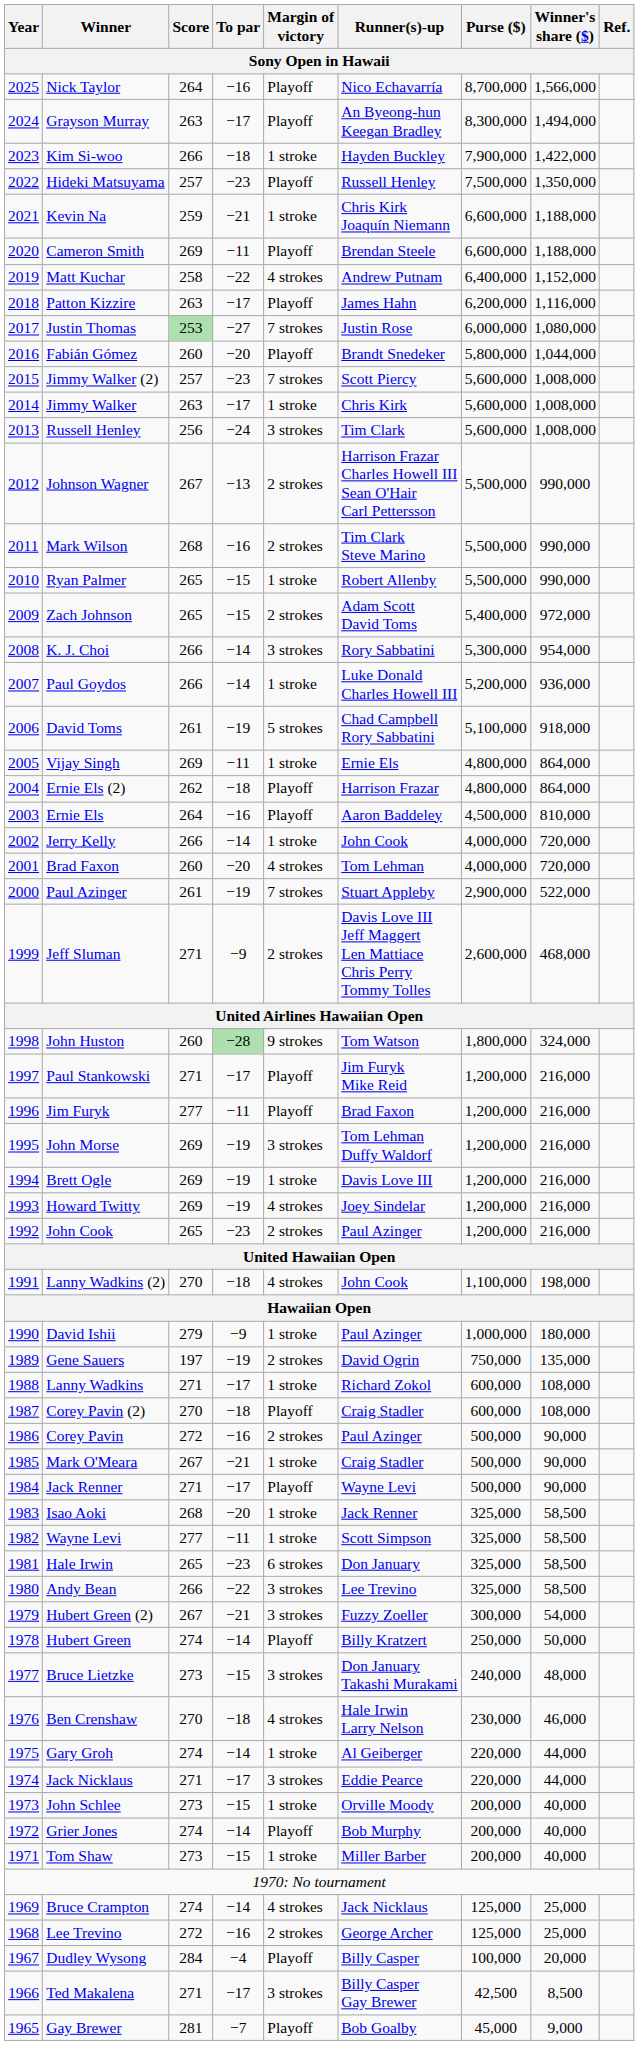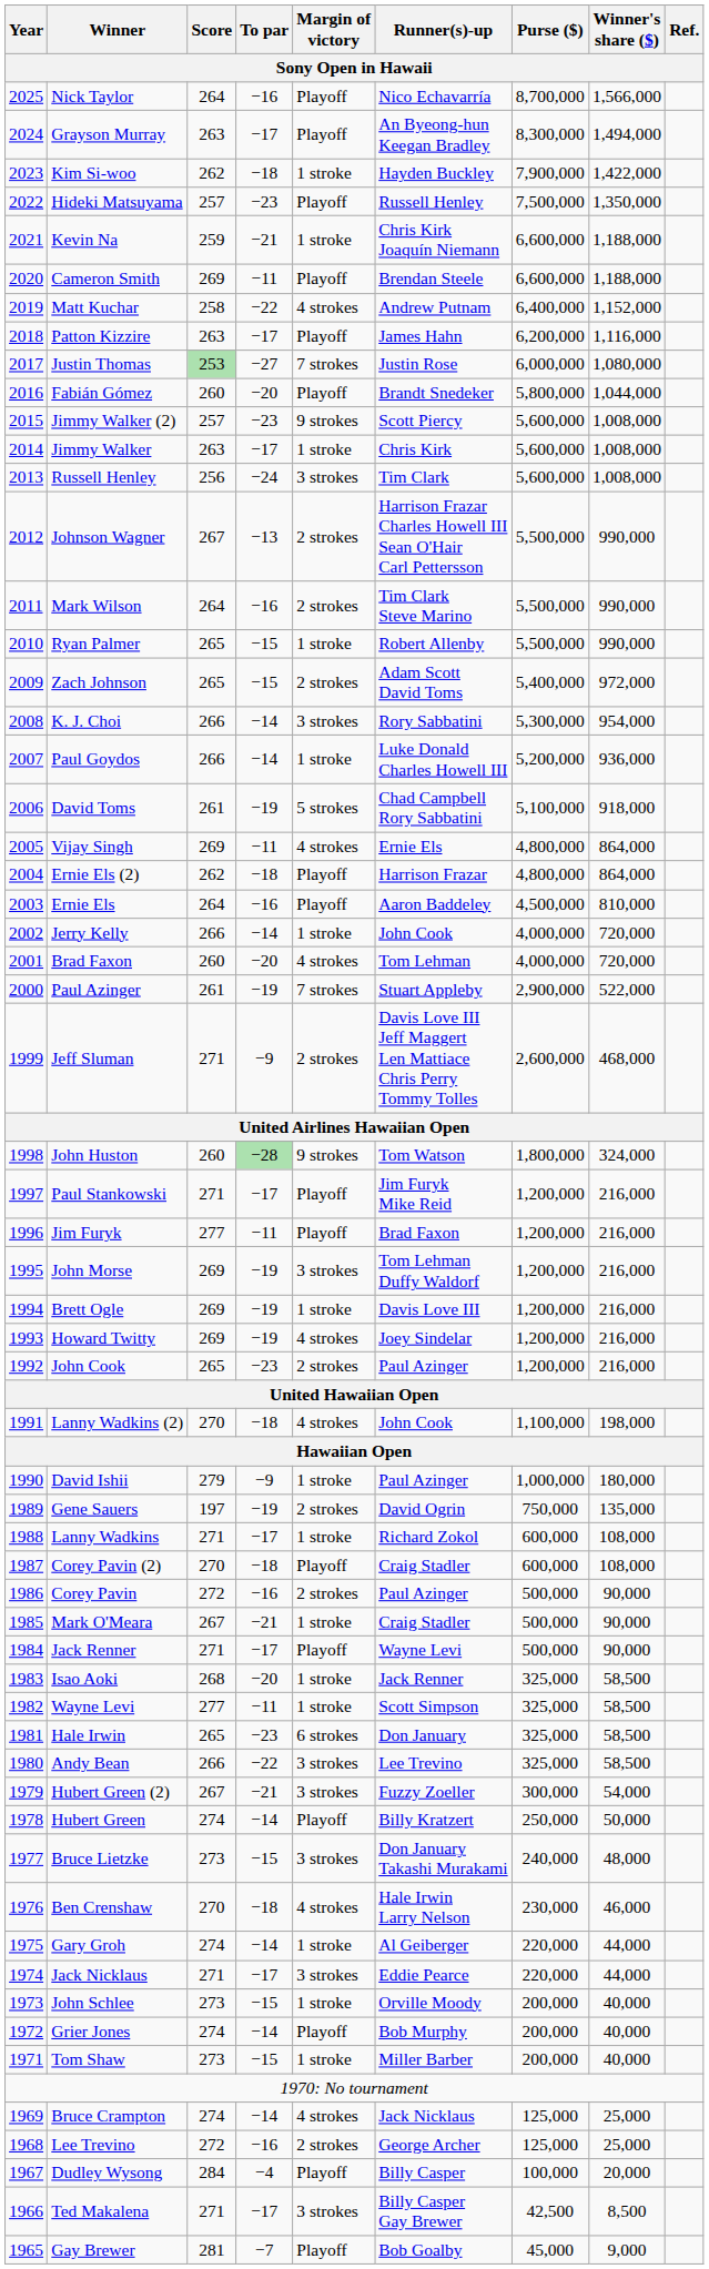 <table class="wikitable" style="font-size:95%">
 <tr>
 <th>Year</th>
 <th>Winner</th>
 <th>Score</th>
 <th>To par</th>
 <th>Margin of<br>victory</th>
 <th>Runner(s)-up</th>
 <th>Purse ($)</th>
 <th>Winner's<br>share (<a href='#'>$</a>)</th>
 <th>Ref.</th>
 </tr>
 <tr>
 <th colspan=9>Sony Open in Hawaii</th>
 </tr>
 <tr>
 <td><a href='#'>2025</a></td>
 <td> <a href='#'>Nick Taylor</a></td>
 <td align=center>264</td>
 <td align=center>−16</td>
 <td>Playoff</td>
 <td> <a href='#'>Nico Echavarría</a></td>
 <td align=center>8,700,000</td>
 <td align=center>1,566,000</td>
 <td></td>
 </tr>
 <tr>
 <td><a href='#'>2024</a></td>
 <td> <a href='#'>Grayson Murray</a></td>
 <td align=center>263</td>
 <td align=center>−17</td>
 <td>Playoff</td>
 <td> <a href='#'>An Byeong-hun</a><br> <a href='#'>Keegan Bradley</a></td>
 <td align=center>8,300,000</td>
 <td align=center>1,494,000</td>
 <td></td>
 </tr>
 <tr>
 <td><a href='#'>2023</a></td>
 <td> <a href='#'>Kim Si-woo</a></td>
-<td align=center>266</td>
+<td align=center>262</td>
 <td align=center>−18</td>
 <td>1 stroke</td>
 <td> <a href='#'>Hayden Buckley</a></td>
 <td align=center>7,900,000</td>
 <td align=center>1,422,000</td>
 <td></td>
 </tr>
 <tr>
 <td><a href='#'>2022</a></td>
 <td> <a href='#'>Hideki Matsuyama</a></td>
 <td align=center>257</td>
 <td align=center>−23</td>
 <td>Playoff</td>
 <td> <a href='#'>Russell Henley</a></td>
 <td align=center>7,500,000</td>
 <td align=center>1,350,000</td>
 <td></td>
 </tr>
 <tr>
 <td><a href='#'>2021</a></td>
 <td> <a href='#'>Kevin Na</a></td>
 <td align=center>259</td>
 <td align=center>−21</td>
 <td>1 stroke</td>
 <td> <a href='#'>Chris Kirk</a><br> <a href='#'>Joaquín Niemann</a></td>
 <td align=center>6,600,000</td>
 <td align=center>1,188,000</td>
 <td></td>
 </tr>
 <tr>
 <td><a href='#'>2020</a></td>
 <td> <a href='#'>Cameron Smith</a></td>
 <td align=center>269</td>
 <td align=center>−11</td>
 <td>Playoff</td>
 <td> <a href='#'>Brendan Steele</a></td>
 <td align=center>6,600,000</td>
 <td align=center>1,188,000</td>
 <td></td>
 </tr>
 <tr>
 <td><a href='#'>2019</a></td>
 <td> <a href='#'>Matt Kuchar</a></td>
 <td align=center>258</td>
 <td align=center>−22</td>
 <td>4 strokes</td>
 <td> <a href='#'>Andrew Putnam</a></td>
 <td align=center>6,400,000</td>
 <td align=center>1,152,000</td>
 <td></td>
 </tr>
 <tr>
 <td><a href='#'>2018</a></td>
 <td> <a href='#'>Patton Kizzire</a></td>
 <td align=center>263</td>
 <td align=center>−17</td>
 <td>Playoff</td>
 <td> <a href='#'>James Hahn</a></td>
 <td align=center>6,200,000</td>
 <td align=center>1,116,000</td>
 <td></td>
 </tr>
 <tr>
 <td><a href='#'>2017</a></td>
 <td> <a href='#'>Justin Thomas</a></td>
 <td style="text-align: center; background: #ACE1AF">253</td>
 <td align=center>−27</td>
 <td>7 strokes</td>
 <td> <a href='#'>Justin Rose</a></td>
 <td align=center>6,000,000</td>
 <td align=center>1,080,000</td>
 <td></td>
 </tr>
 <tr>
 <td><a href='#'>2016</a></td>
 <td> <a href='#'>Fabián Gómez</a></td>
 <td align=center>260</td>
 <td align=center>−20</td>
 <td>Playoff</td>
 <td> <a href='#'>Brandt Snedeker</a></td>
 <td align=center>5,800,000</td>
 <td align=center>1,044,000</td>
 <td></td>
 </tr>
 <tr>
 <td><a href='#'>2015</a></td>
 <td> <a href='#'>Jimmy Walker</a> (2)</td>
 <td align=center>257</td>
 <td align=center>−23</td>
-<td>7 strokes</td>
+<td>9 strokes</td>
 <td> <a href='#'>Scott Piercy</a></td>
 <td align=center>5,600,000</td>
 <td align=center>1,008,000</td>
 <td></td>
 </tr>
 <tr>
 <td><a href='#'>2014</a></td>
 <td> <a href='#'>Jimmy Walker</a></td>
 <td align=center>263</td>
 <td align=center>−17</td>
 <td>1 stroke</td>
 <td> <a href='#'>Chris Kirk</a></td>
 <td align=center>5,600,000</td>
 <td align=center>1,008,000</td>
 <td></td>
 </tr>
 <tr>
 <td><a href='#'>2013</a></td>
 <td> <a href='#'>Russell Henley</a></td>
 <td align=center>256</td>
 <td align=center>−24</td>
 <td>3 strokes</td>
 <td> <a href='#'>Tim Clark</a></td>
 <td align=center>5,600,000</td>
 <td align=center>1,008,000</td>
 <td></td>
 </tr>
 <tr>
 <td><a href='#'>2012</a></td>
 <td> <a href='#'>Johnson Wagner</a></td>
 <td align=center>267</td>
 <td align=center>−13</td>
 <td>2 strokes</td>
 <td> <a href='#'>Harrison Frazar</a><br> <a href='#'>Charles Howell III</a><br> <a href='#'>Sean O'Hair</a><br> <a href='#'>Carl Pettersson</a></td>
 <td align=center>5,500,000</td>
 <td align=center>990,000</td>
 <td></td>
 </tr>
 <tr>
 <td><a href='#'>2011</a></td>
 <td> <a href='#'>Mark Wilson</a></td>
-<td align=center>268</td>
+<td align=center>264</td>
 <td align=center>−16</td>
 <td>2 strokes</td>
 <td> <a href='#'>Tim Clark</a><br> <a href='#'>Steve Marino</a></td>
 <td align=center>5,500,000</td>
 <td align=center>990,000</td>
 <td></td>
 </tr>
 <tr>
 <td><a href='#'>2010</a></td>
 <td> <a href='#'>Ryan Palmer</a></td>
 <td align=center>265</td>
 <td align=center>−15</td>
 <td>1 stroke</td>
 <td> <a href='#'>Robert Allenby</a></td>
 <td align=center>5,500,000</td>
 <td align=center>990,000</td>
 <td></td>
 </tr>
 <tr>
 <td><a href='#'>2009</a></td>
 <td> <a href='#'>Zach Johnson</a></td>
 <td align=center>265</td>
 <td align=center>−15</td>
 <td>2 strokes</td>
 <td> <a href='#'>Adam Scott</a><br> <a href='#'>David Toms</a></td>
 <td align=center>5,400,000</td>
 <td align=center>972,000</td>
 <td></td>
 </tr>
 <tr>
 <td><a href='#'>2008</a></td>
 <td> <a href='#'>K. J. Choi</a></td>
 <td align=center>266</td>
 <td align=center>−14</td>
 <td>3 strokes</td>
 <td> <a href='#'>Rory Sabbatini</a></td>
 <td align=center>5,300,000</td>
 <td align=center>954,000</td>
 <td></td>
 </tr>
 <tr>
 <td><a href='#'>2007</a></td>
 <td> <a href='#'>Paul Goydos</a></td>
 <td align=center>266</td>
 <td align=center>−14</td>
 <td>1 stroke</td>
 <td> <a href='#'>Luke Donald</a><br> <a href='#'>Charles Howell III</a></td>
 <td align=center>5,200,000</td>
 <td align=center>936,000</td>
 <td></td>
 </tr>
 <tr>
 <td><a href='#'>2006</a></td>
 <td> <a href='#'>David Toms</a></td>
 <td align=center>261</td>
 <td align=center>−19</td>
 <td>5 strokes</td>
 <td> <a href='#'>Chad Campbell</a><br> <a href='#'>Rory Sabbatini</a></td>
 <td align=center>5,100,000</td>
 <td align=center>918,000</td>
 <td></td>
 </tr>
 <tr>
 <td><a href='#'>2005</a></td>
 <td> <a href='#'>Vijay Singh</a></td>
 <td align=center>269</td>
 <td align=center>−11</td>
-<td>1 stroke</td>
+<td>4 strokes</td>
 <td> <a href='#'>Ernie Els</a></td>
 <td align=center>4,800,000</td>
 <td align=center>864,000</td>
 <td></td>
 </tr>
 <tr>
 <td><a href='#'>2004</a></td>
 <td> <a href='#'>Ernie Els</a> (2)</td>
 <td align=center>262</td>
 <td align=center>−18</td>
 <td>Playoff</td>
 <td> <a href='#'>Harrison Frazar</a></td>
 <td align=center>4,800,000</td>
 <td align=center>864,000</td>
 <td></td>
 </tr>
 <tr>
 <td><a href='#'>2003</a></td>
 <td> <a href='#'>Ernie Els</a></td>
 <td align=center>264</td>
 <td align=center>−16</td>
 <td>Playoff</td>
 <td> <a href='#'>Aaron Baddeley</a></td>
 <td align=center>4,500,000</td>
 <td align=center>810,000</td>
 <td></td>
 </tr>
 <tr>
 <td><a href='#'>2002</a></td>
 <td> <a href='#'>Jerry Kelly</a></td>
 <td align=center>266</td>
 <td align=center>−14</td>
 <td>1 stroke</td>
 <td> <a href='#'>John Cook</a></td>
 <td align=center>4,000,000</td>
 <td align=center>720,000</td>
 <td></td>
 </tr>
 <tr>
 <td><a href='#'>2001</a></td>
 <td> <a href='#'>Brad Faxon</a></td>
 <td align=center>260</td>
 <td align=center>−20</td>
 <td>4 strokes</td>
 <td> <a href='#'>Tom Lehman</a></td>
 <td align=center>4,000,000</td>
 <td align=center>720,000</td>
 <td></td>
 </tr>
 <tr>
 <td><a href='#'>2000</a></td>
 <td> <a href='#'>Paul Azinger</a></td>
 <td align=center>261</td>
 <td align=center>−19</td>
 <td>7 strokes</td>
 <td> <a href='#'>Stuart Appleby</a></td>
 <td align=center>2,900,000</td>
 <td align=center>522,000</td>
 <td></td>
 </tr>
 <tr>
 <td><a href='#'>1999</a></td>
 <td> <a href='#'>Jeff Sluman</a></td>
 <td align=center>271</td>
 <td align=center>−9</td>
 <td>2 strokes</td>
 <td> <a href='#'>Davis Love III</a><br> <a href='#'>Jeff Maggert</a><br> <a href='#'>Len Mattiace</a><br> <a href='#'>Chris Perry</a><br> <a href='#'>Tommy Tolles</a></td>
 <td align=center>2,600,000</td>
 <td align=center>468,000</td>
 <td></td>
 </tr>
 <tr>
 <th colspan=9>United Airlines Hawaiian Open</th>
 </tr>
 <tr>
 <td><a href='#'>1998</a></td>
 <td> <a href='#'>John Huston</a></td>
 <td align=center>260</td>
 <td style="text-align: center; background: #ACE1AF">−28</td>
 <td>9 strokes</td>
 <td> <a href='#'>Tom Watson</a></td>
 <td align=center>1,800,000</td>
 <td align=center>324,000</td>
 <td></td>
 </tr>
 <tr>
 <td><a href='#'>1997</a></td>
 <td> <a href='#'>Paul Stankowski</a></td>
 <td align=center>271</td>
 <td align=center>−17</td>
 <td>Playoff</td>
 <td> <a href='#'>Jim Furyk</a><br> <a href='#'>Mike Reid</a></td>
 <td align=center>1,200,000</td>
 <td align=center>216,000</td>
 <td></td>
 </tr>
 <tr>
 <td><a href='#'>1996</a></td>
 <td> <a href='#'>Jim Furyk</a></td>
 <td align=center>277</td>
 <td align=center>−11</td>
 <td>Playoff</td>
 <td> <a href='#'>Brad Faxon</a></td>
 <td align=center>1,200,000</td>
 <td align=center>216,000</td>
 <td></td>
 </tr>
 <tr>
 <td><a href='#'>1995</a></td>
 <td> <a href='#'>John Morse</a></td>
 <td align=center>269</td>
 <td align=center>−19</td>
 <td>3 strokes</td>
 <td> <a href='#'>Tom Lehman</a><br> <a href='#'>Duffy Waldorf</a></td>
 <td align=center>1,200,000</td>
 <td align=center>216,000</td>
 <td></td>
 </tr>
 <tr>
 <td><a href='#'>1994</a></td>
 <td> <a href='#'>Brett Ogle</a></td>
 <td align=center>269</td>
 <td align=center>−19</td>
 <td>1 stroke</td>
 <td> <a href='#'>Davis Love III</a></td>
 <td align=center>1,200,000</td>
 <td align=center>216,000</td>
 <td></td>
 </tr>
 <tr>
 <td><a href='#'>1993</a></td>
 <td> <a href='#'>Howard Twitty</a></td>
 <td align=center>269</td>
 <td align=center>−19</td>
 <td>4 strokes</td>
 <td> <a href='#'>Joey Sindelar</a></td>
 <td align=center>1,200,000</td>
 <td align=center>216,000</td>
 <td></td>
 </tr>
 <tr>
 <td><a href='#'>1992</a></td>
 <td> <a href='#'>John Cook</a></td>
 <td align=center>265</td>
 <td align=center>−23</td>
 <td>2 strokes</td>
 <td> <a href='#'>Paul Azinger</a></td>
 <td align=center>1,200,000</td>
 <td align=center>216,000</td>
 <td></td>
 </tr>
 <tr>
 <th colspan=9>United Hawaiian Open</th>
 </tr>
 <tr>
 <td><a href='#'>1991</a></td>
 <td> <a href='#'>Lanny Wadkins</a> (2)</td>
 <td align=center>270</td>
 <td align=center>−18</td>
 <td>4 strokes</td>
 <td> <a href='#'>John Cook</a></td>
 <td align=center>1,100,000</td>
 <td align=center>198,000</td>
 <td></td>
 </tr>
 <tr>
 <th colspan=9>Hawaiian Open</th>
 </tr>
 <tr>
 <td><a href='#'>1990</a></td>
 <td> <a href='#'>David Ishii</a></td>
 <td align=center>279</td>
 <td align=center>−9</td>
 <td>1 stroke</td>
 <td> <a href='#'>Paul Azinger</a></td>
 <td align=center>1,000,000</td>
 <td align=center>180,000</td>
 <td></td>
 </tr>
 <tr>
 <td><a href='#'>1989</a></td>
 <td> <a href='#'>Gene Sauers</a></td>
 <td align=center>197</td>
 <td align=center>−19</td>
 <td>2 strokes</td>
 <td> <a href='#'>David Ogrin</a></td>
 <td align=center>750,000</td>
 <td align=center>135,000</td>
 <td></td>
 </tr>
 <tr>
 <td><a href='#'>1988</a></td>
 <td> <a href='#'>Lanny Wadkins</a></td>
 <td align=center>271</td>
 <td align=center>−17</td>
 <td>1 stroke</td>
 <td> <a href='#'>Richard Zokol</a></td>
 <td align=center>600,000</td>
 <td align=center>108,000</td>
 <td></td>
 </tr>
 <tr>
 <td><a href='#'>1987</a></td>
 <td> <a href='#'>Corey Pavin</a> (2)</td>
 <td align=center>270</td>
 <td align=center>−18</td>
 <td>Playoff</td>
 <td> <a href='#'>Craig Stadler</a></td>
 <td align=center>600,000</td>
 <td align=center>108,000</td>
 <td></td>
 </tr>
 <tr>
 <td><a href='#'>1986</a></td>
 <td> <a href='#'>Corey Pavin</a></td>
 <td align=center>272</td>
 <td align=center>−16</td>
 <td>2 strokes</td>
 <td> <a href='#'>Paul Azinger</a></td>
 <td align=center>500,000</td>
 <td align=center>90,000</td>
 <td></td>
 </tr>
 <tr>
 <td><a href='#'>1985</a></td>
 <td> <a href='#'>Mark O'Meara</a></td>
 <td align=center>267</td>
 <td align=center>−21</td>
 <td>1 stroke</td>
 <td> <a href='#'>Craig Stadler</a></td>
 <td align=center>500,000</td>
 <td align=center>90,000</td>
 <td></td>
 </tr>
 <tr>
 <td><a href='#'>1984</a></td>
 <td> <a href='#'>Jack Renner</a></td>
 <td align=center>271</td>
 <td align=center>−17</td>
 <td>Playoff</td>
 <td> <a href='#'>Wayne Levi</a></td>
 <td align=center>500,000</td>
 <td align=center>90,000</td>
 <td></td>
 </tr>
 <tr>
 <td><a href='#'>1983</a></td>
 <td> <a href='#'>Isao Aoki</a></td>
 <td align=center>268</td>
 <td align=center>−20</td>
 <td>1 stroke</td>
 <td> <a href='#'>Jack Renner</a></td>
 <td align=center>325,000</td>
 <td align=center>58,500</td>
 <td></td>
 </tr>
 <tr>
 <td><a href='#'>1982</a></td>
 <td> <a href='#'>Wayne Levi</a></td>
 <td align=center>277</td>
 <td align=center>−11</td>
 <td>1 stroke</td>
 <td> <a href='#'>Scott Simpson</a></td>
 <td align=center>325,000</td>
 <td align=center>58,500</td>
 <td></td>
 </tr>
 <tr>
 <td><a href='#'>1981</a></td>
 <td> <a href='#'>Hale Irwin</a></td>
 <td align=center>265</td>
 <td align=center>−23</td>
 <td>6 strokes</td>
 <td> <a href='#'>Don January</a></td>
 <td align=center>325,000</td>
 <td align=center>58,500</td>
 <td></td>
 </tr>
 <tr>
 <td><a href='#'>1980</a></td>
 <td> <a href='#'>Andy Bean</a></td>
 <td align=center>266</td>
 <td align=center>−22</td>
 <td>3 strokes</td>
 <td> <a href='#'>Lee Trevino</a></td>
 <td align=center>325,000</td>
 <td align=center>58,500</td>
 <td></td>
 </tr>
 <tr>
 <td><a href='#'>1979</a></td>
 <td> <a href='#'>Hubert Green</a> (2)</td>
 <td align=center>267</td>
 <td align=center>−21</td>
 <td>3 strokes</td>
 <td> <a href='#'>Fuzzy Zoeller</a></td>
 <td align=center>300,000</td>
 <td align=center>54,000</td>
 <td></td>
 </tr>
 <tr>
 <td><a href='#'>1978</a></td>
 <td> <a href='#'>Hubert Green</a></td>
 <td align=center>274</td>
 <td align=center>−14</td>
 <td>Playoff</td>
 <td> <a href='#'>Billy Kratzert</a></td>
 <td align=center>250,000</td>
 <td align=center>50,000</td>
 <td></td>
 </tr>
 <tr>
 <td><a href='#'>1977</a></td>
 <td> <a href='#'>Bruce Lietzke</a></td>
 <td align=center>273</td>
 <td align=center>−15</td>
 <td>3 strokes</td>
 <td> <a href='#'>Don January</a><br> <a href='#'>Takashi Murakami</a></td>
 <td align=center>240,000</td>
 <td align=center>48,000</td>
 <td></td>
 </tr>
 <tr>
 <td><a href='#'>1976</a></td>
 <td> <a href='#'>Ben Crenshaw</a></td>
 <td align=center>270</td>
 <td align=center>−18</td>
 <td>4 strokes</td>
 <td> <a href='#'>Hale Irwin</a><br> <a href='#'>Larry Nelson</a></td>
 <td align=center>230,000</td>
 <td align=center>46,000</td>
 <td></td>
 </tr>
 <tr>
 <td><a href='#'>1975</a></td>
 <td> <a href='#'>Gary Groh</a></td>
 <td align=center>274</td>
 <td align=center>−14</td>
 <td>1 stroke</td>
 <td> <a href='#'>Al Geiberger</a></td>
 <td align=center>220,000</td>
 <td align=center>44,000</td>
 <td></td>
 </tr>
 <tr>
 <td><a href='#'>1974</a></td>
 <td> <a href='#'>Jack Nicklaus</a></td>
 <td align=center>271</td>
 <td align=center>−17</td>
 <td>3 strokes</td>
 <td> <a href='#'>Eddie Pearce</a></td>
 <td align=center>220,000</td>
 <td align=center>44,000</td>
 <td></td>
 </tr>
 <tr>
 <td><a href='#'>1973</a></td>
 <td> <a href='#'>John Schlee</a></td>
 <td align=center>273</td>
 <td align=center>−15</td>
 <td>1 stroke</td>
 <td> <a href='#'>Orville Moody</a></td>
 <td align=center>200,000</td>
 <td align=center>40,000</td>
 <td></td>
 </tr>
 <tr>
 <td><a href='#'>1972</a></td>
 <td> <a href='#'>Grier Jones</a></td>
 <td align=center>274</td>
 <td align=center>−14</td>
 <td>Playoff</td>
 <td> <a href='#'>Bob Murphy</a></td>
 <td align=center>200,000</td>
 <td align=center>40,000</td>
 <td></td>
 </tr>
 <tr>
 <td><a href='#'>1971</a></td>
 <td> <a href='#'>Tom Shaw</a></td>
 <td align=center>273</td>
 <td align=center>−15</td>
 <td>1 stroke</td>
 <td> <a href='#'>Miller Barber</a></td>
 <td align=center>200,000</td>
 <td align=center>40,000</td>
 <td></td>
 </tr>
 <tr>
 <td colspan=9 align=center><em>1970: No tournament</em></td>
 </tr>
 <tr>
 <td><a href='#'>1969</a></td>
 <td> <a href='#'>Bruce Crampton</a></td>
 <td align=center>274</td>
 <td align=center>−14</td>
 <td>4 strokes</td>
 <td> <a href='#'>Jack Nicklaus</a></td>
 <td align=center>125,000</td>
 <td align=center>25,000</td>
 <td></td>
 </tr>
 <tr>
 <td><a href='#'>1968</a></td>
 <td> <a href='#'>Lee Trevino</a></td>
 <td align=center>272</td>
 <td align=center>−16</td>
 <td>2 strokes</td>
 <td> <a href='#'>George Archer</a></td>
 <td align=center>125,000</td>
 <td align=center>25,000</td>
 <td></td>
 </tr>
 <tr>
 <td><a href='#'>1967</a></td>
 <td> <a href='#'>Dudley Wysong</a></td>
 <td align=center>284</td>
 <td align=center>−4</td>
 <td>Playoff</td>
 <td> <a href='#'>Billy Casper</a></td>
 <td align=center>100,000</td>
 <td align=center>20,000</td>
 <td></td>
 </tr>
 <tr>
 <td><a href='#'>1966</a></td>
 <td> <a href='#'>Ted Makalena</a></td>
 <td align=center>271</td>
 <td align=center>−17</td>
 <td>3 strokes</td>
 <td> <a href='#'>Billy Casper</a><br> <a href='#'>Gay Brewer</a></td>
 <td align=center>42,500</td>
 <td align=center>8,500</td>
 <td></td>
 </tr>
 <tr>
 <td><a href='#'>1965</a></td>
 <td> <a href='#'>Gay Brewer</a></td>
 <td align=center>281</td>
 <td align=center>−7</td>
 <td>Playoff</td>
 <td> <a href='#'>Bob Goalby</a></td>
 <td align=center>45,000</td>
 <td align=center>9,000</td>
 <td></td>
 </tr>
 </table>
